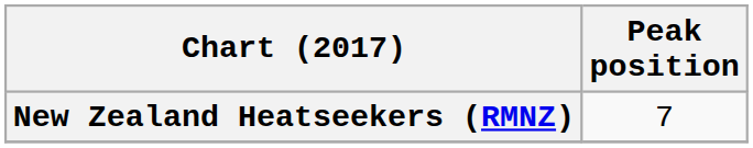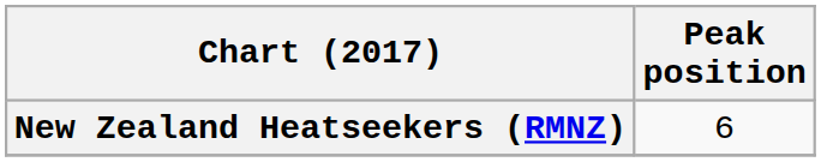 <table class="wikitable sortable plainrowheaders" style="text-align:center">
 <tr>
 <th scope="col">Chart (2017)</th>
 <th scope="col">Peak<br> position</th>
 </tr>
 <tr>
 <th scope="row">New Zealand Heatseekers (<a href='#'>RMNZ</a>)</th>
-<td>7</td>
+<td>6</td>
 </tr>
 <tr>
 </tr>
 </table>
